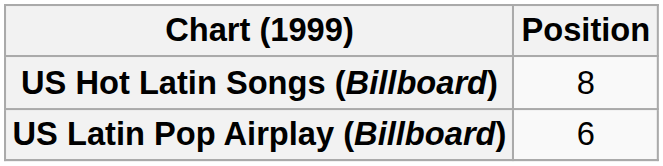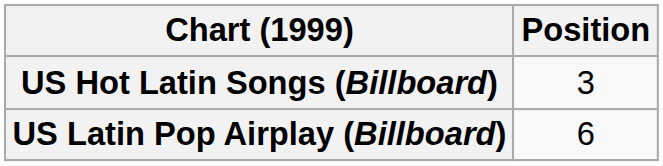 <table class="wikitable plainrowheaders sortable" style="text-align:center;">
 <tr>
 <th scope="col">Chart (1999)</th>
 <th scope="col">Position</th>
 </tr>
 <tr>
 <th scope="row">US Hot Latin Songs (<em>Billboard</em>)</th>
-<td>8</td>
+<td>3</td>
 </tr>
 <tr>
 <th scope="row">US Latin Pop Airplay (<em>Billboard</em>)</th>
 <td>6</td>
 </tr>
 <tr>
 </tr>
 </table>
